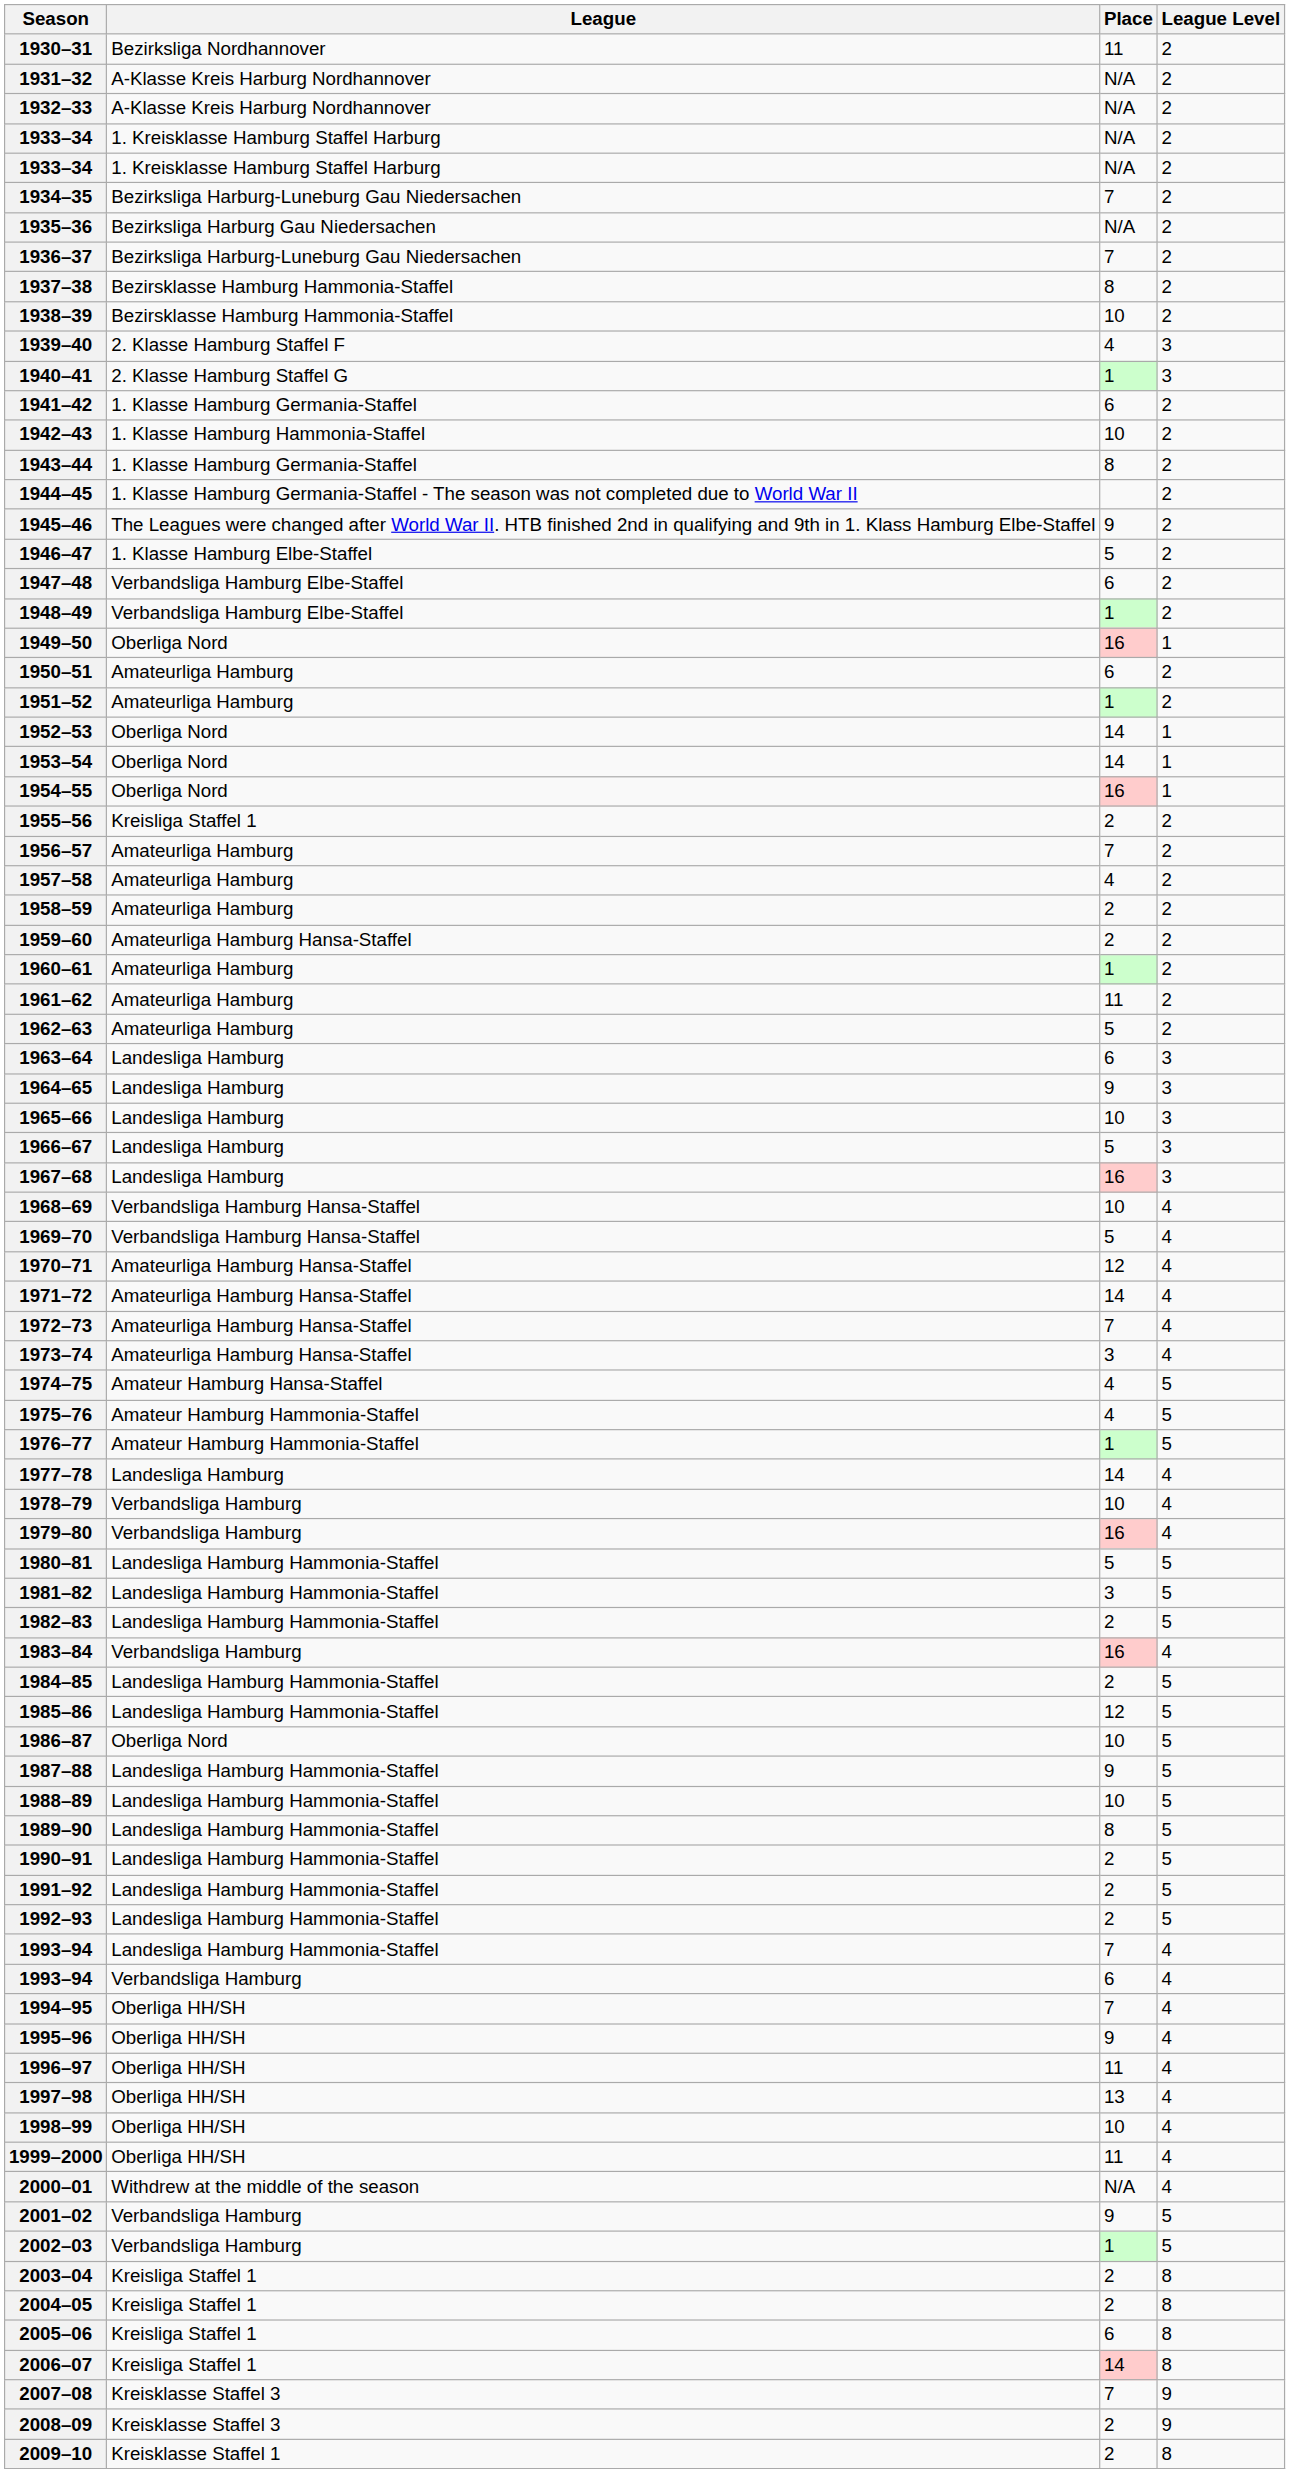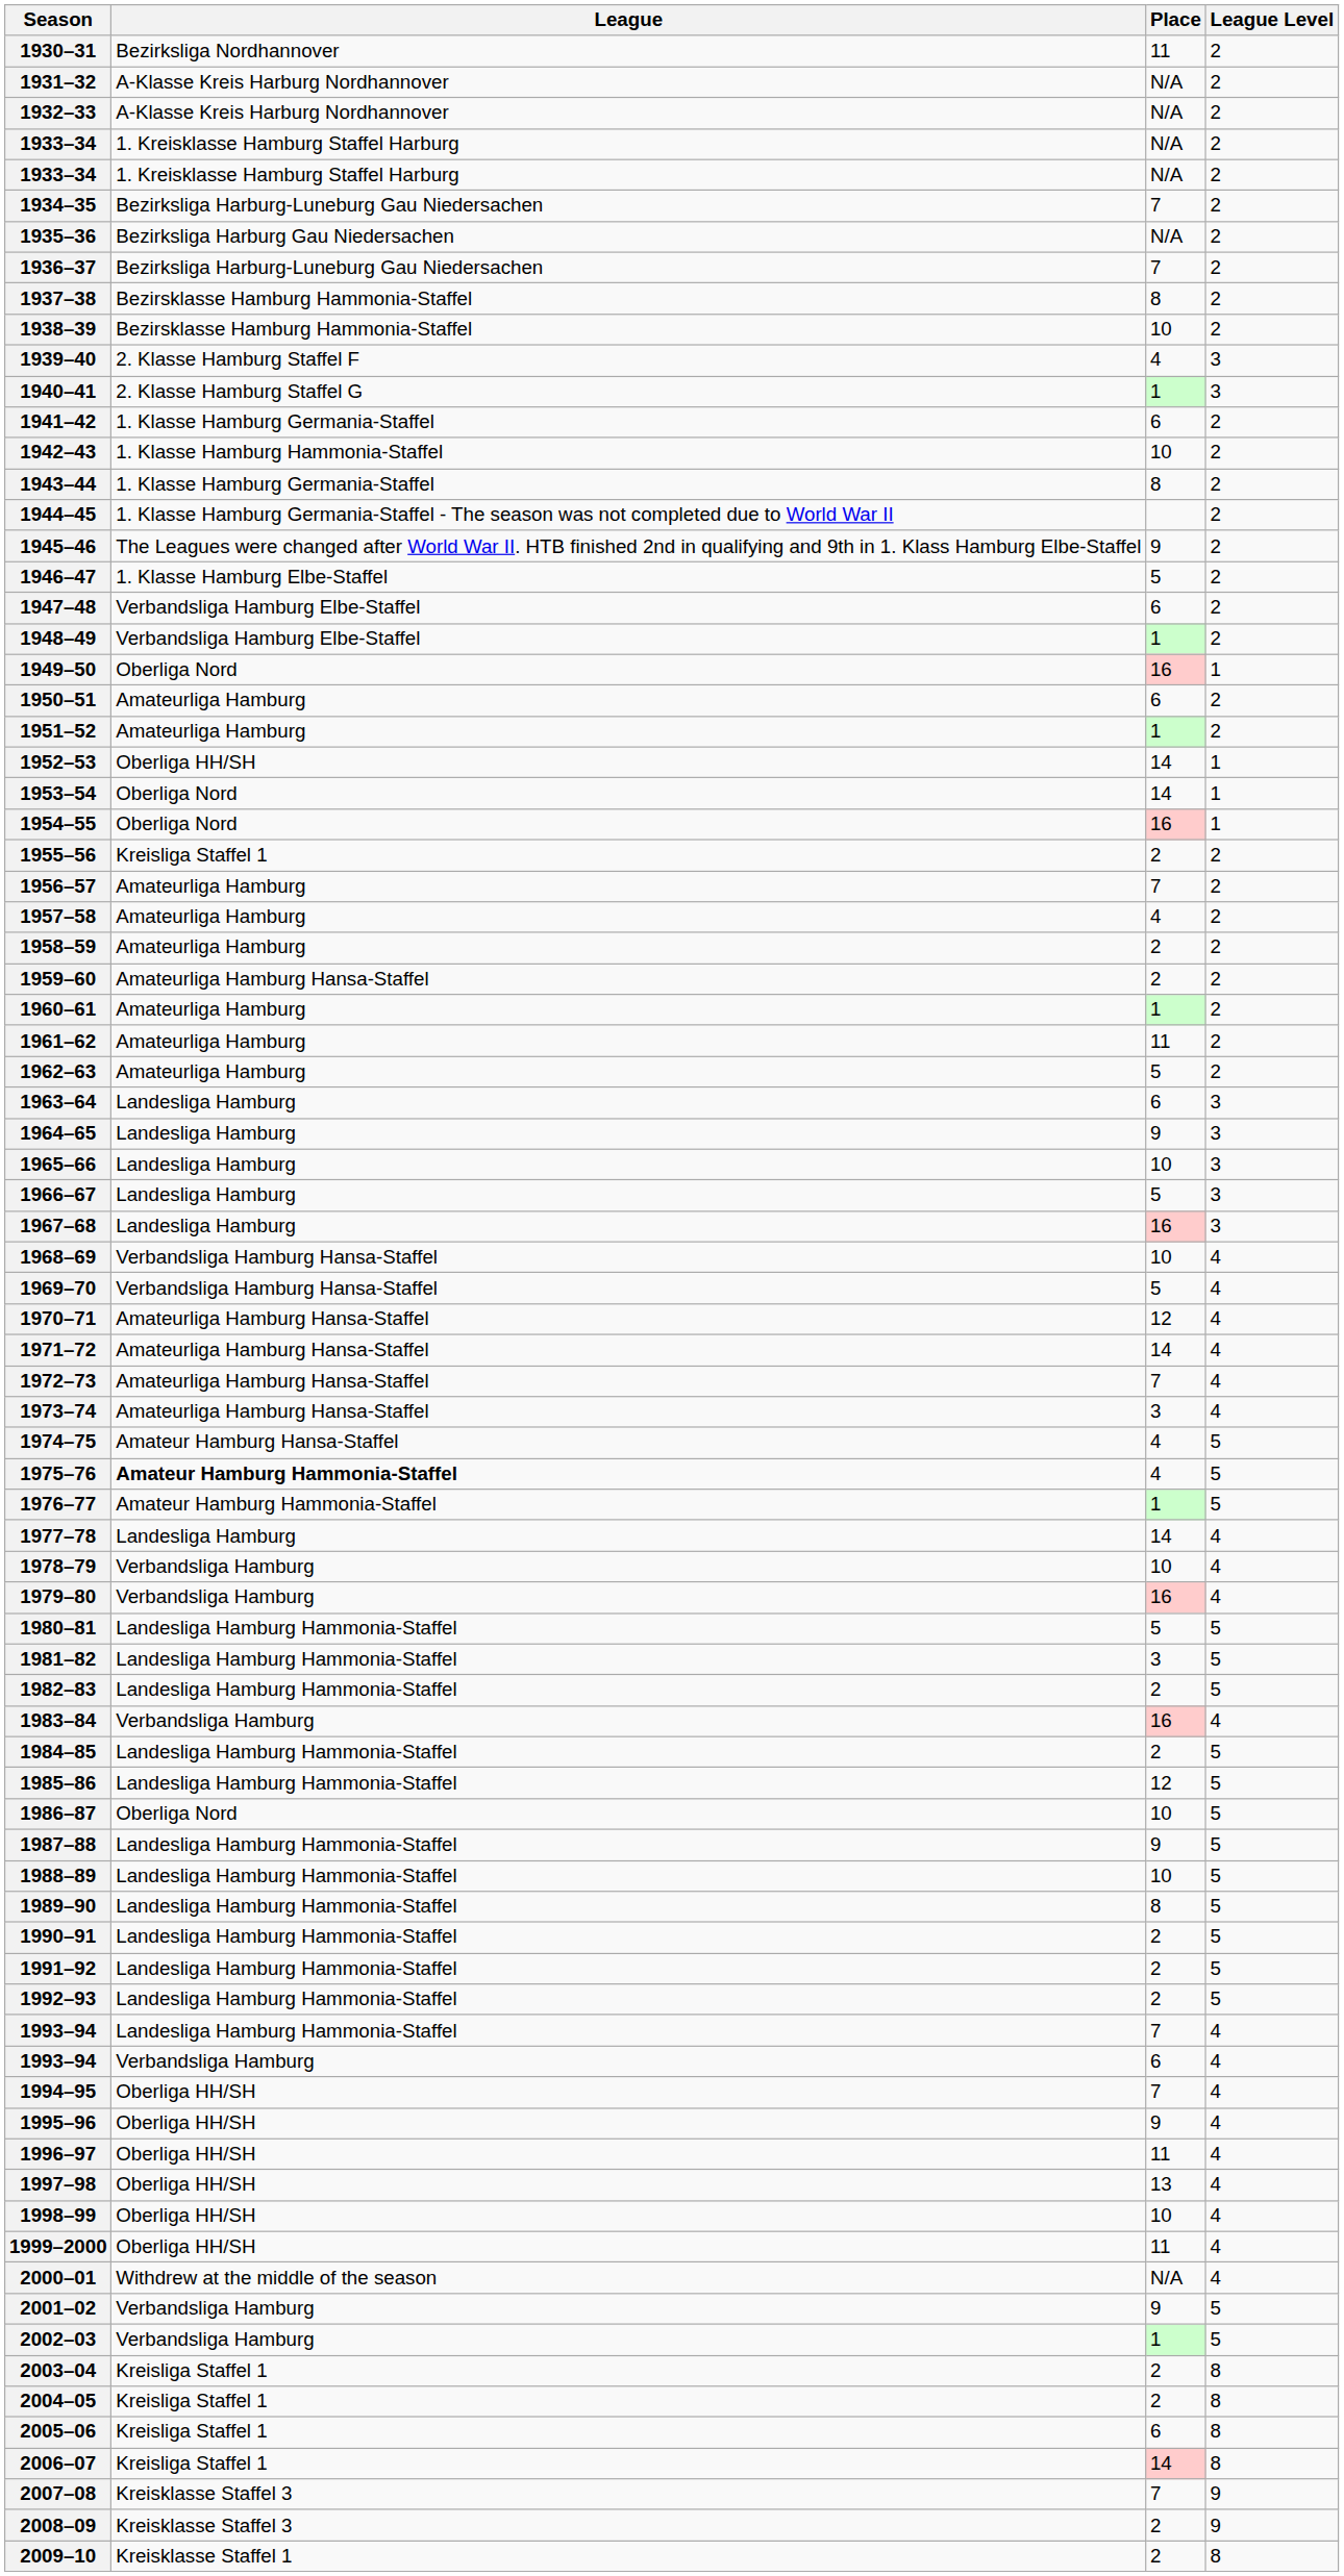 <table class=wikitable>
 <tr>
 <th>Season</th>
 <th>League</th>
 <th>Place</th>
 <th>League Level</th>
 </tr>
 <tr>
 <th>1930–31</th>
 <td>Bezirksliga Nordhannover</td>
 <td>11</td>
 <td>2</td>
 </tr>
 <tr>
 <th>1931–32</th>
 <td>A-Klasse Kreis Harburg Nordhannover</td>
 <td>N/A</td>
 <td>2</td>
 </tr>
 <tr>
 <th>1932–33</th>
 <td>A-Klasse Kreis Harburg Nordhannover</td>
 <td>N/A</td>
 <td>2</td>
 </tr>
 <tr>
 <th>1933–34</th>
 <td>1. Kreisklasse Hamburg Staffel Harburg</td>
 <td>N/A</td>
 <td>2</td>
 </tr>
 <tr>
 <th>1933–34</th>
 <td>1. Kreisklasse Hamburg Staffel Harburg</td>
 <td>N/A</td>
 <td>2</td>
 </tr>
 <tr>
 <th>1934–35</th>
 <td>Bezirksliga Harburg-Luneburg Gau Niedersachen</td>
 <td>7</td>
 <td>2</td>
 </tr>
 <tr>
 <th>1935–36</th>
 <td>Bezirksliga Harburg Gau Niedersachen</td>
 <td>N/A</td>
 <td>2</td>
 </tr>
 <tr>
 <th>1936–37</th>
 <td>Bezirksliga Harburg-Luneburg Gau Niedersachen</td>
 <td>7</td>
 <td>2</td>
 </tr>
 <tr>
 <th>1937–38</th>
 <td>Bezirsklasse Hamburg Hammonia-Staffel</td>
 <td>8</td>
 <td>2</td>
 </tr>
 <tr>
 <th>1938–39</th>
 <td>Bezirsklasse Hamburg Hammonia-Staffel</td>
 <td>10</td>
 <td>2</td>
 </tr>
 <tr>
 <th>1939–40</th>
 <td>2. Klasse Hamburg Staffel F</td>
 <td>4</td>
 <td>3</td>
 </tr>
 <tr>
 <th>1940–41</th>
 <td>2. Klasse Hamburg Staffel G</td>
 <td bgcolor="#CCFFCC">1</td>
 <td>3</td>
 </tr>
 <tr>
 <th>1941–42</th>
 <td>1. Klasse Hamburg Germania-Staffel</td>
 <td>6</td>
 <td>2</td>
 </tr>
 <tr>
 <th>1942–43</th>
 <td>1. Klasse Hamburg Hammonia-Staffel</td>
 <td>10</td>
 <td>2</td>
 </tr>
 <tr>
 <th>1943–44</th>
 <td>1. Klasse Hamburg Germania-Staffel</td>
 <td>8</td>
 <td>2</td>
 </tr>
 <tr>
 <th>1944–45</th>
 <td>1. Klasse Hamburg Germania-Staffel - The season was not completed due to <a href='#'>World War II</a></td>
 <td></td>
 <td>2</td>
 </tr>
 <tr>
 <th>1945–46</th>
 <td>The Leagues were changed after <a href='#'>World War II</a>. HTB finished 2nd in qualifying and 9th in 1. Klass Hamburg Elbe-Staffel</td>
 <td>9</td>
 <td>2</td>
 </tr>
 <tr>
 <th>1946–47</th>
 <td>1. Klasse Hamburg Elbe-Staffel</td>
 <td>5</td>
 <td>2</td>
 </tr>
 <tr>
 <th>1947–48</th>
 <td>Verbandsliga Hamburg Elbe-Staffel</td>
 <td>6</td>
 <td>2</td>
 </tr>
 <tr>
 <th>1948–49</th>
 <td>Verbandsliga Hamburg Elbe-Staffel</td>
 <td bgcolor="#CCFFCC">1</td>
 <td>2</td>
 </tr>
 <tr>
 <th>1949–50</th>
 <td>Oberliga Nord</td>
 <td bgcolor="#FFCCCC">16</td>
 <td>1</td>
 </tr>
 <tr>
 <th>1950–51</th>
 <td>Amateurliga Hamburg</td>
 <td>6</td>
 <td>2</td>
 </tr>
 <tr>
 <th>1951–52</th>
 <td>Amateurliga Hamburg</td>
 <td bgcolor="#CCFFCC">1</td>
 <td>2</td>
 </tr>
 <tr>
 <th>1952–53</th>
-<td>Oberliga Nord</td>
+<td>Oberliga HH/SH</td>
 <td>14</td>
 <td>1</td>
 </tr>
 <tr>
 <th>1953–54</th>
 <td>Oberliga Nord</td>
 <td>14</td>
 <td>1</td>
 </tr>
 <tr>
 <th>1954–55</th>
 <td>Oberliga Nord</td>
 <td bgcolor="#FFCCCC">16</td>
 <td>1</td>
 </tr>
 <tr>
 <th>1955–56</th>
 <td>Kreisliga Staffel 1</td>
 <td>2</td>
 <td>2</td>
 </tr>
 <tr>
 <th>1956–57</th>
 <td>Amateurliga Hamburg</td>
 <td>7</td>
 <td>2</td>
 </tr>
 <tr>
 <th>1957–58</th>
 <td>Amateurliga Hamburg</td>
 <td>4</td>
 <td>2</td>
 </tr>
 <tr>
 <th>1958–59</th>
 <td>Amateurliga Hamburg</td>
 <td>2</td>
 <td>2</td>
 </tr>
 <tr>
 <th>1959–60</th>
 <td>Amateurliga Hamburg Hansa-Staffel</td>
 <td>2</td>
 <td>2</td>
 </tr>
 <tr>
 <th>1960–61</th>
 <td>Amateurliga Hamburg</td>
 <td bgcolor="#CCFFCC">1</td>
 <td>2</td>
 </tr>
 <tr>
 <th>1961–62</th>
 <td>Amateurliga Hamburg</td>
 <td>11</td>
 <td>2</td>
 </tr>
 <tr>
 <th>1962–63</th>
 <td>Amateurliga Hamburg</td>
 <td>5</td>
 <td>2</td>
 </tr>
 <tr>
 <th>1963–64</th>
 <td>Landesliga Hamburg</td>
 <td>6</td>
 <td>3</td>
 </tr>
 <tr>
 <th>1964–65</th>
 <td>Landesliga Hamburg</td>
 <td>9</td>
 <td>3</td>
 </tr>
 <tr>
 <th>1965–66</th>
 <td>Landesliga Hamburg</td>
 <td>10</td>
 <td>3</td>
 </tr>
 <tr>
 <th>1966–67</th>
 <td>Landesliga Hamburg</td>
 <td>5</td>
 <td>3</td>
 </tr>
 <tr>
 <th>1967–68</th>
 <td>Landesliga Hamburg</td>
 <td bgcolor="#FFCCCC">16</td>
 <td>3</td>
 </tr>
 <tr>
 <th>1968–69</th>
 <td>Verbandsliga Hamburg Hansa-Staffel</td>
 <td>10</td>
 <td>4</td>
 </tr>
 <tr>
 <th>1969–70</th>
 <td>Verbandsliga Hamburg Hansa-Staffel</td>
 <td>5</td>
 <td>4</td>
 </tr>
 <tr>
 <th>1970–71</th>
 <td>Amateurliga Hamburg Hansa-Staffel</td>
 <td>12</td>
 <td>4</td>
 </tr>
 <tr>
 <th>1971–72</th>
 <td>Amateurliga Hamburg Hansa-Staffel</td>
 <td>14</td>
 <td>4</td>
 </tr>
 <tr>
 <th>1972–73</th>
 <td>Amateurliga Hamburg Hansa-Staffel</td>
 <td>7</td>
 <td>4</td>
 </tr>
 <tr>
 <th>1973–74</th>
 <td>Amateurliga Hamburg Hansa-Staffel</td>
 <td>3</td>
 <td>4</td>
 </tr>
 <tr>
 <th>1974–75</th>
 <td>Amateur Hamburg Hansa-Staffel</td>
 <td>4</td>
 <td>5</td>
 </tr>
 <tr>
 <th>1975–76</th>
-<td>Amateur Hamburg Hammonia-Staffel</td>
+<td><strong>Amateur Hamburg Hammonia-Staffel</strong></td>
 <td>4</td>
 <td>5</td>
 </tr>
 <tr>
 <th>1976–77</th>
 <td>Amateur Hamburg Hammonia-Staffel</td>
 <td bgcolor="#CCFFCC">1</td>
 <td>5</td>
 </tr>
 <tr>
 <th>1977–78</th>
 <td>Landesliga Hamburg</td>
 <td>14</td>
 <td>4</td>
 </tr>
 <tr>
 <th>1978–79</th>
 <td>Verbandsliga Hamburg</td>
 <td>10</td>
 <td>4</td>
 </tr>
 <tr>
 <th>1979–80</th>
 <td>Verbandsliga Hamburg</td>
 <td bgcolor="#FFCCCC">16</td>
 <td>4</td>
 </tr>
 <tr>
 <th>1980–81</th>
 <td>Landesliga Hamburg Hammonia-Staffel</td>
 <td>5</td>
 <td>5</td>
 </tr>
 <tr>
 <th>1981–82</th>
 <td>Landesliga Hamburg Hammonia-Staffel</td>
 <td>3</td>
 <td>5</td>
 </tr>
 <tr>
 <th>1982–83</th>
 <td>Landesliga Hamburg Hammonia-Staffel</td>
 <td>2</td>
 <td>5</td>
 </tr>
 <tr>
 <th>1983–84</th>
 <td>Verbandsliga Hamburg</td>
 <td bgcolor="#FFCCCC">16</td>
 <td>4</td>
 </tr>
 <tr>
 <th>1984–85</th>
 <td>Landesliga Hamburg Hammonia-Staffel</td>
 <td>2</td>
 <td>5</td>
 </tr>
 <tr>
 <th>1985–86</th>
 <td>Landesliga Hamburg Hammonia-Staffel</td>
 <td>12</td>
 <td>5</td>
 </tr>
 <tr>
 <th>1986–87</th>
 <td>Oberliga Nord</td>
 <td>10</td>
 <td>5</td>
 </tr>
 <tr>
 <th>1987–88</th>
 <td>Landesliga Hamburg Hammonia-Staffel</td>
 <td>9</td>
 <td>5</td>
 </tr>
 <tr>
 <th>1988–89</th>
 <td>Landesliga Hamburg Hammonia-Staffel</td>
 <td>10</td>
 <td>5</td>
 </tr>
 <tr>
 <th>1989–90</th>
 <td>Landesliga Hamburg Hammonia-Staffel</td>
 <td>8</td>
 <td>5</td>
 </tr>
 <tr>
 <th>1990–91</th>
 <td>Landesliga Hamburg Hammonia-Staffel</td>
 <td>2</td>
 <td>5</td>
 </tr>
 <tr>
 <th>1991–92</th>
 <td>Landesliga Hamburg Hammonia-Staffel</td>
 <td>2</td>
 <td>5</td>
 </tr>
 <tr>
 <th>1992–93</th>
 <td>Landesliga Hamburg Hammonia-Staffel</td>
 <td>2</td>
 <td>5</td>
 </tr>
 <tr>
 <th>1993–94</th>
 <td>Landesliga Hamburg Hammonia-Staffel</td>
 <td>7</td>
 <td>4</td>
 </tr>
 <tr>
 <th>1993–94</th>
 <td>Verbandsliga Hamburg</td>
 <td>6</td>
 <td>4</td>
 </tr>
 <tr>
 <th>1994–95</th>
 <td>Oberliga HH/SH</td>
 <td>7</td>
 <td>4</td>
 </tr>
 <tr>
 <th>1995–96</th>
 <td>Oberliga HH/SH</td>
 <td>9</td>
 <td>4</td>
 </tr>
 <tr>
 <th>1996–97</th>
 <td>Oberliga HH/SH</td>
 <td>11</td>
 <td>4</td>
 </tr>
 <tr>
 <th>1997–98</th>
 <td>Oberliga HH/SH</td>
 <td>13</td>
 <td>4</td>
 </tr>
 <tr>
 <th>1998–99</th>
 <td>Oberliga HH/SH</td>
 <td>10</td>
 <td>4</td>
 </tr>
 <tr>
 <th>1999–2000</th>
 <td>Oberliga HH/SH</td>
 <td>11</td>
 <td>4</td>
 </tr>
 <tr>
 <th>2000–01</th>
 <td>Withdrew at the middle of the season</td>
 <td>N/A</td>
 <td>4</td>
 </tr>
 <tr>
 <th>2001–02</th>
 <td>Verbandsliga Hamburg</td>
 <td>9</td>
 <td>5</td>
 </tr>
 <tr>
 <th>2002–03</th>
 <td>Verbandsliga Hamburg</td>
 <td bgcolor="#CCFFCC">1</td>
 <td>5</td>
 </tr>
 <tr>
 <th>2003–04</th>
 <td>Kreisliga Staffel 1</td>
 <td>2</td>
 <td>8</td>
 </tr>
 <tr>
 <th>2004–05</th>
 <td>Kreisliga Staffel 1</td>
 <td>2</td>
 <td>8</td>
 </tr>
 <tr>
 <th>2005–06</th>
 <td>Kreisliga Staffel 1</td>
 <td>6</td>
 <td>8</td>
 </tr>
 <tr>
 <th>2006–07</th>
 <td>Kreisliga Staffel 1</td>
 <td bgcolor="#FFCCCC">14</td>
 <td>8</td>
 </tr>
 <tr>
 <th>2007–08</th>
 <td>Kreisklasse Staffel 3</td>
 <td>7</td>
 <td>9</td>
 </tr>
 <tr>
 <th>2008–09</th>
 <td>Kreisklasse Staffel 3</td>
 <td>2</td>
 <td>9</td>
 </tr>
 <tr>
 <th>2009–10</th>
 <td>Kreisklasse Staffel 1</td>
 <td>2</td>
 <td>8</td>
 </tr>
 <tr>
 </tr>
 </table>
